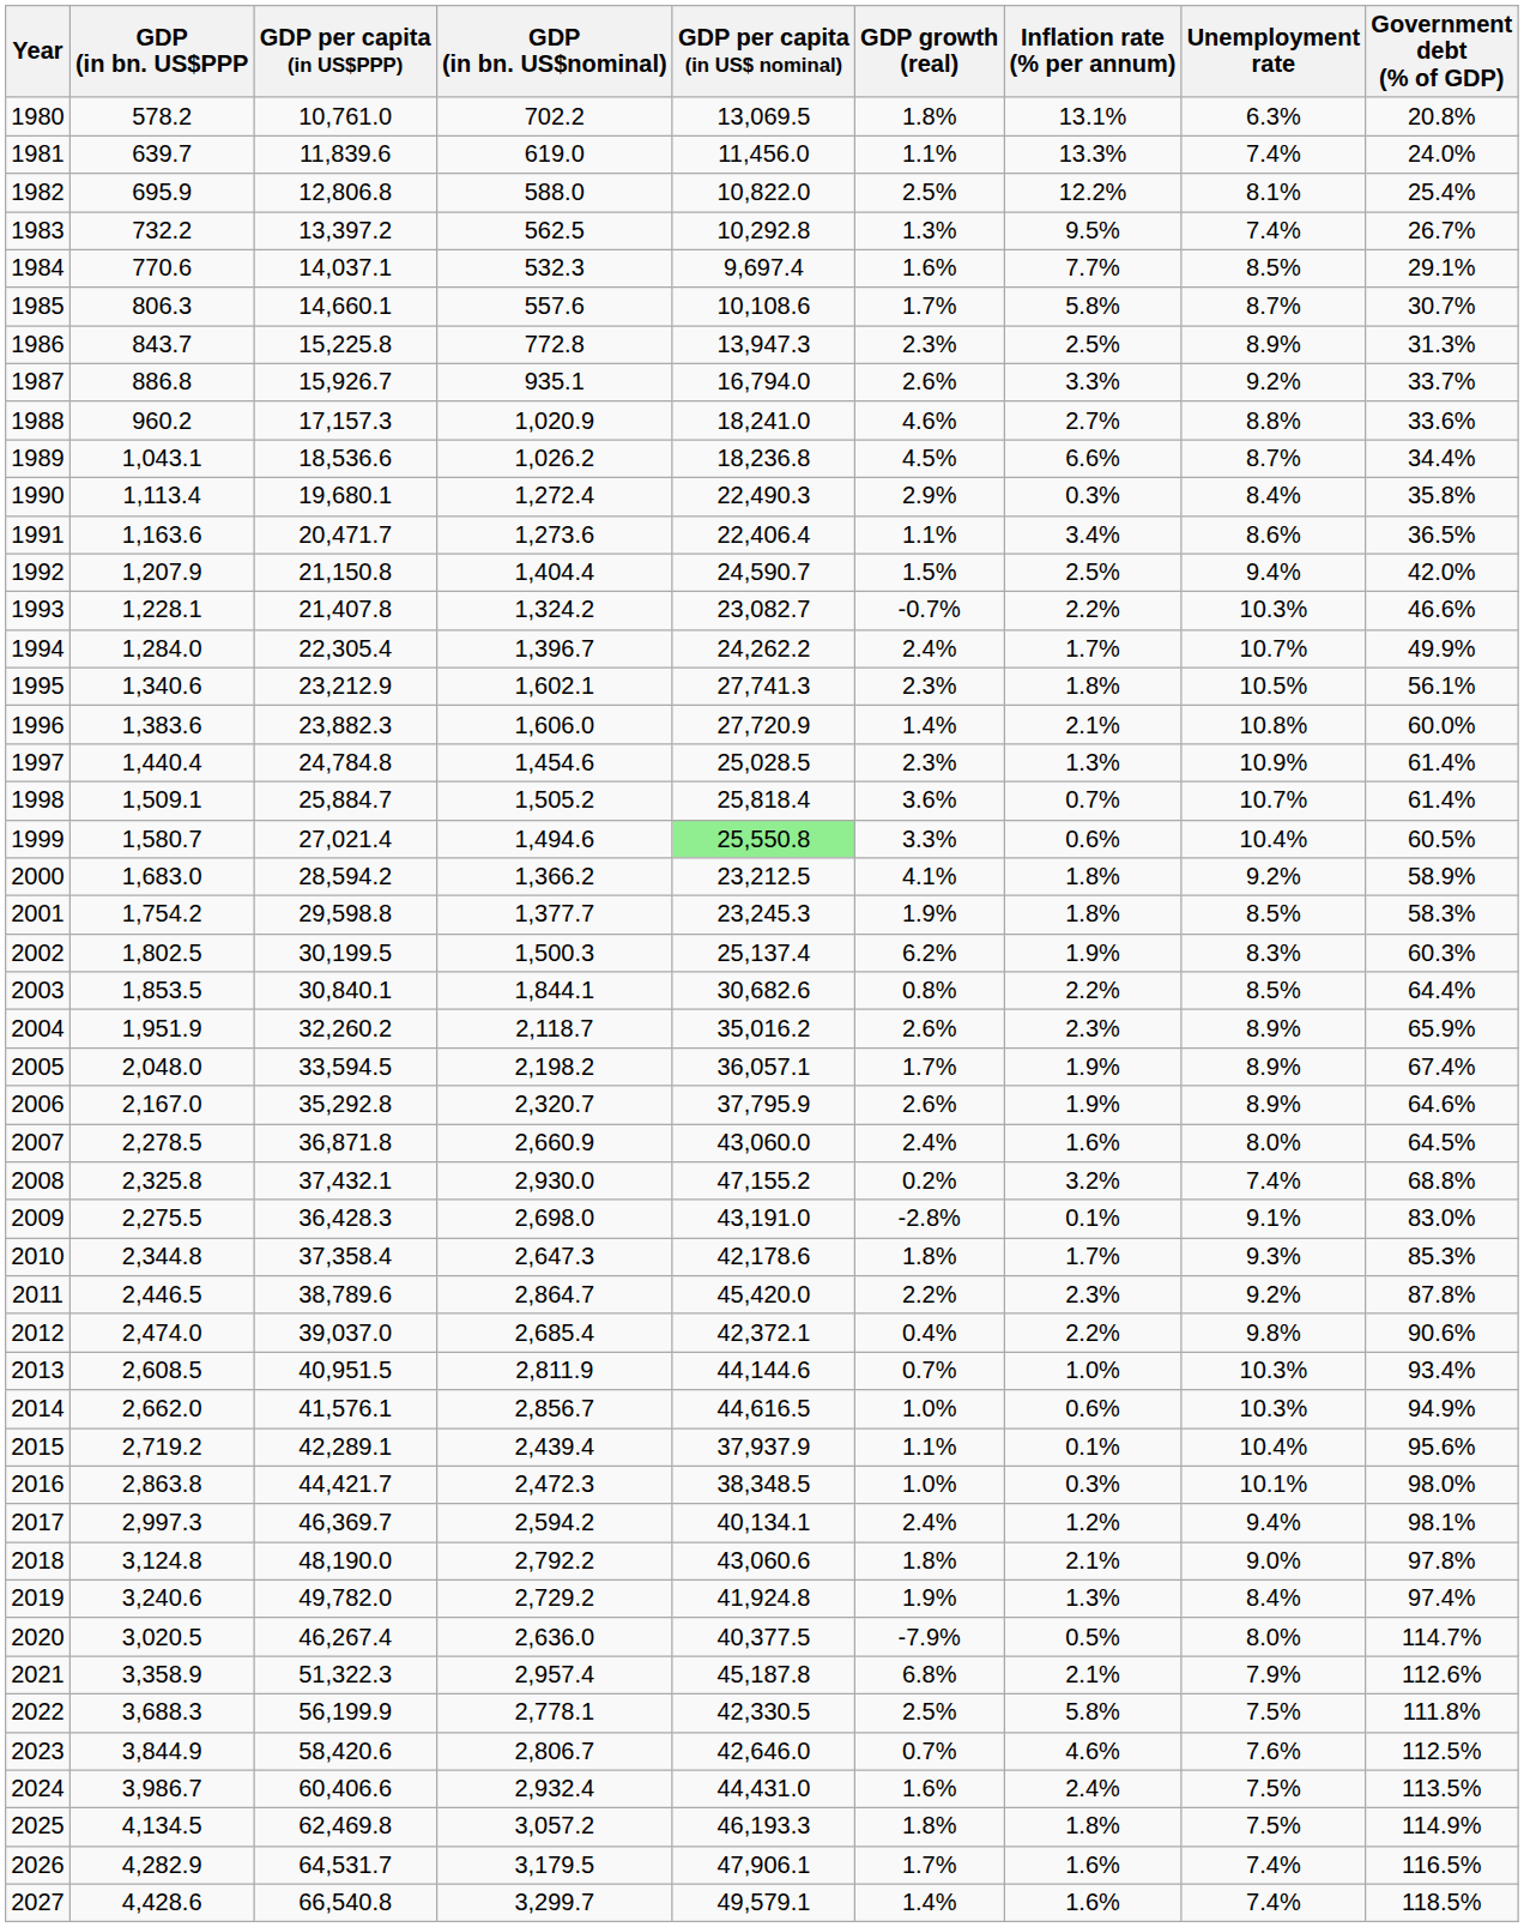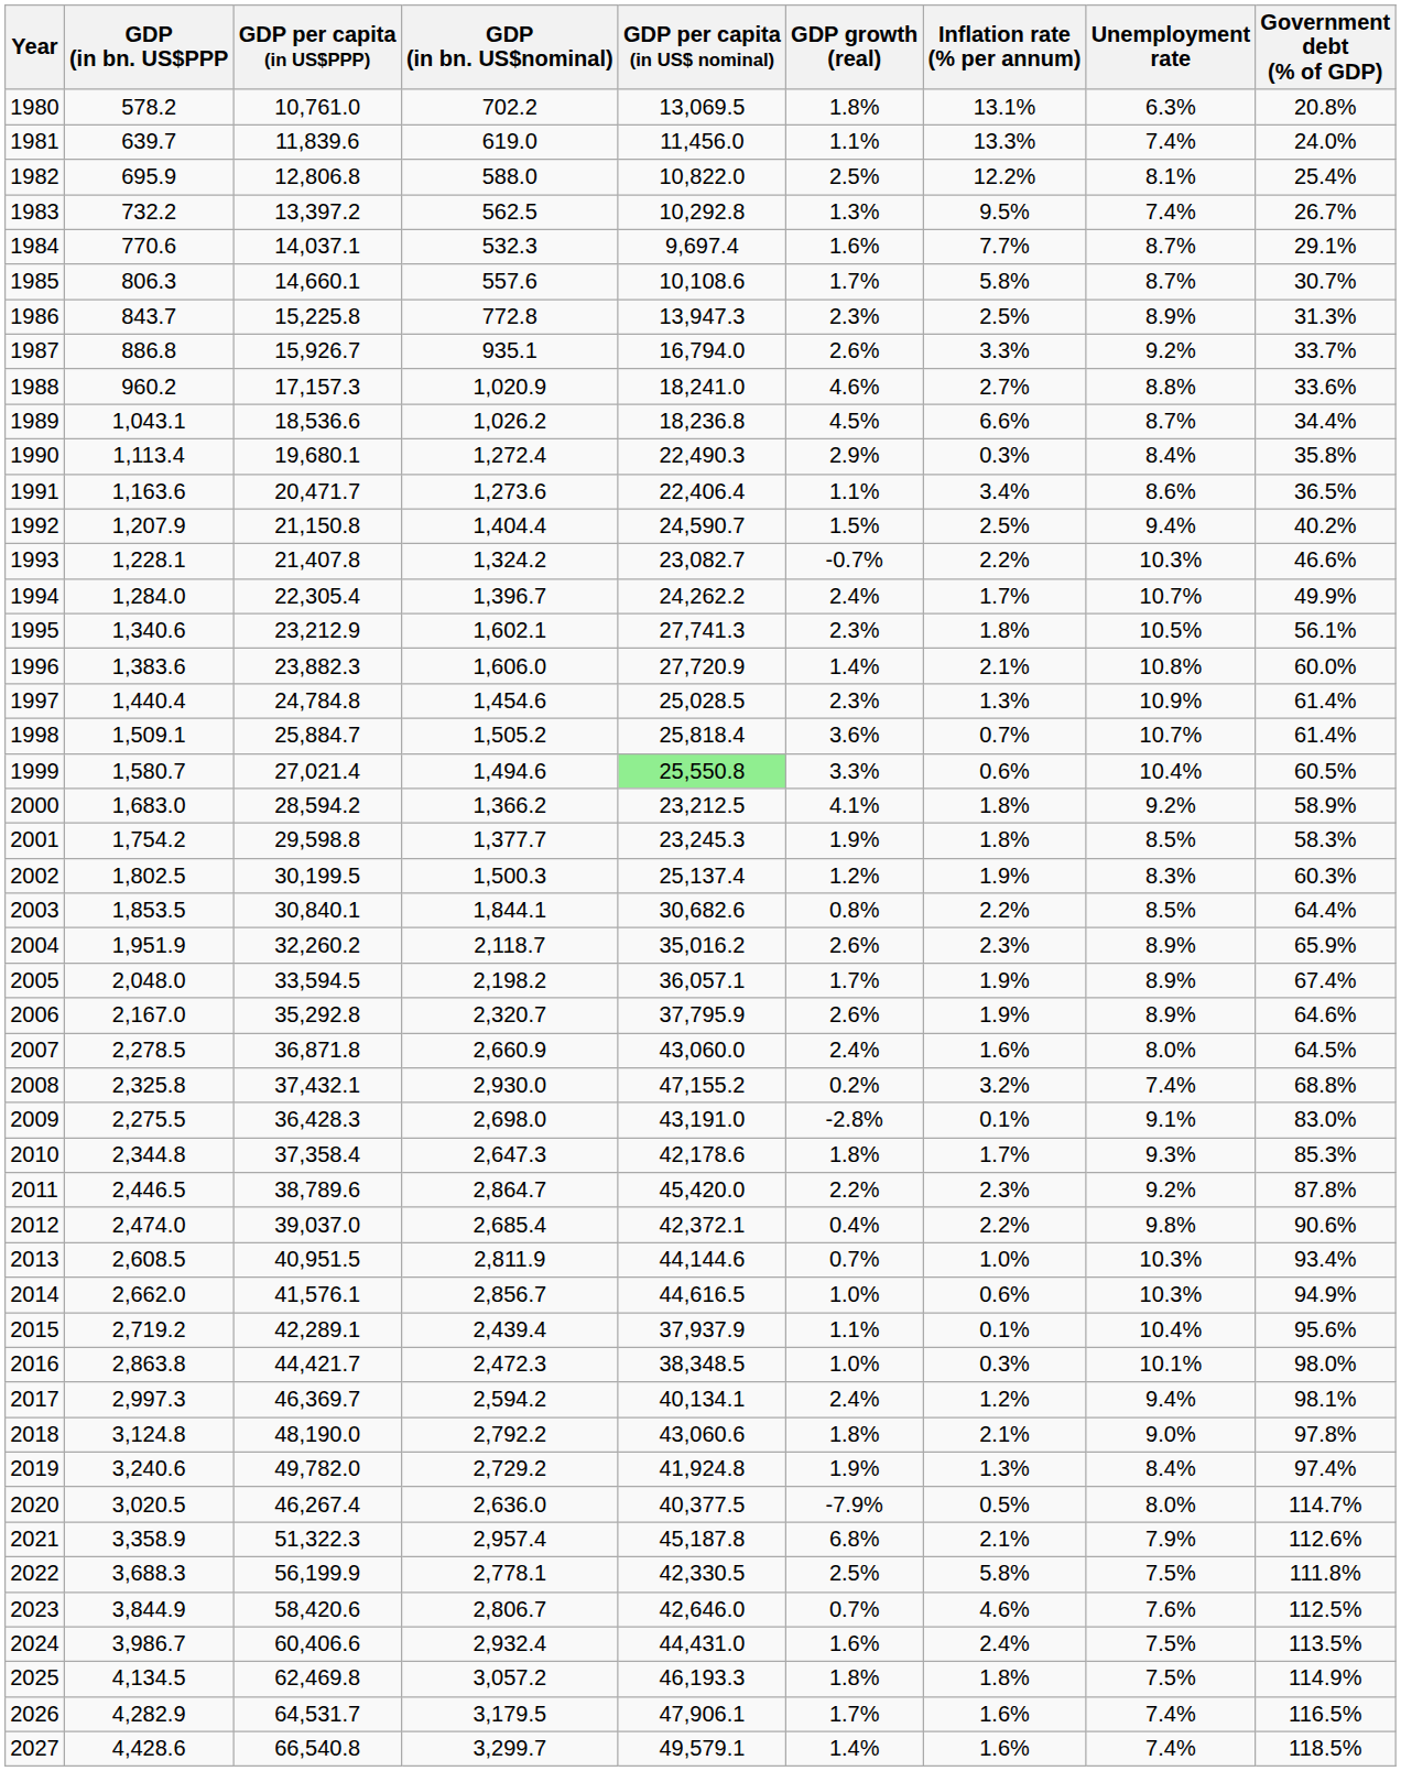 <table class="wikitable sortable sticky-header" style="text-align:center;">
 <tr>
 <th>Year</th>
 <th>GDP<br>(in bn. US$PPP</th>
 <th><strong>GDP per capita</strong><br><small>(in US$PPP)</small></th>
 <th><strong>GDP</strong><br><strong>(in bn. US$nominal)</strong></th>
 <th><strong>GDP per capita</strong><br><small>(in US$ nominal)</small></th>
 <th>GDP growth<br>(real)</th>
 <th>Inflation rate<br>(% per annum)</th>
 <th>Unemployment<br>rate</th>
 <th>Government<br>debt<br>(% of GDP)</th>
 </tr>
 <tr>
 <td>1980</td>
 <td>578.2</td>
 <td>10,761.0</td>
 <td>702.2</td>
 <td>13,069.5</td>
 <td>1.8%</td>
 <td>13.1%</td>
 <td>6.3%</td>
 <td>20.8%</td>
 </tr>
 <tr>
 <td>1981</td>
 <td>639.7</td>
 <td>11,839.6</td>
 <td>619.0</td>
 <td>11,456.0</td>
 <td>1.1%</td>
 <td>13.3%</td>
 <td>7.4%</td>
 <td>24.0%</td>
 </tr>
 <tr>
 <td>1982</td>
 <td>695.9</td>
 <td>12,806.8</td>
 <td>588.0</td>
 <td>10,822.0</td>
 <td>2.5%</td>
 <td>12.2%</td>
 <td>8.1%</td>
 <td>25.4%</td>
 </tr>
 <tr>
 <td>1983</td>
 <td>732.2</td>
 <td>13,397.2</td>
 <td>562.5</td>
 <td>10,292.8</td>
 <td>1.3%</td>
 <td>9.5%</td>
 <td>7.4%</td>
 <td>26.7%</td>
 </tr>
 <tr>
 <td>1984</td>
 <td>770.6</td>
 <td>14,037.1</td>
 <td>532.3</td>
 <td>9,697.4</td>
 <td>1.6%</td>
 <td>7.7%</td>
-<td>8.5%</td>
+<td>8.7%</td>
 <td>29.1%</td>
 </tr>
 <tr>
 <td>1985</td>
 <td>806.3</td>
 <td>14,660.1</td>
 <td>557.6</td>
 <td>10,108.6</td>
 <td>1.7%</td>
 <td>5.8%</td>
 <td>8.7%</td>
 <td>30.7%</td>
 </tr>
 <tr>
 <td>1986</td>
 <td>843.7</td>
 <td>15,225.8</td>
 <td>772.8</td>
 <td>13,947.3</td>
 <td>2.3%</td>
 <td>2.5%</td>
 <td>8.9%</td>
 <td>31.3%</td>
 </tr>
 <tr>
 <td>1987</td>
 <td>886.8</td>
 <td>15,926.7</td>
 <td>935.1</td>
 <td>16,794.0</td>
 <td>2.6%</td>
 <td>3.3%</td>
 <td>9.2%</td>
 <td>33.7%</td>
 </tr>
 <tr>
 <td>1988</td>
 <td>960.2</td>
 <td>17,157.3</td>
 <td>1,020.9</td>
 <td>18,241.0</td>
 <td>4.6%</td>
 <td>2.7%</td>
 <td>8.8%</td>
 <td>33.6%</td>
 </tr>
 <tr>
 <td>1989</td>
 <td>1,043.1</td>
 <td>18,536.6</td>
 <td>1,026.2</td>
 <td>18,236.8</td>
 <td>4.5%</td>
 <td>6.6%</td>
 <td>8.7%</td>
 <td>34.4%</td>
 </tr>
 <tr>
 <td>1990</td>
 <td>1,113.4</td>
 <td>19,680.1</td>
 <td>1,272.4</td>
 <td>22,490.3</td>
 <td>2.9%</td>
 <td>0.3%</td>
 <td>8.4%</td>
 <td>35.8%</td>
 </tr>
 <tr>
 <td>1991</td>
 <td>1,163.6</td>
 <td>20,471.7</td>
 <td>1,273.6</td>
 <td>22,406.4</td>
 <td>1.1%</td>
 <td>3.4%</td>
 <td>8.6%</td>
 <td>36.5%</td>
 </tr>
 <tr>
 <td>1992</td>
 <td>1,207.9</td>
 <td>21,150.8</td>
 <td>1,404.4</td>
 <td>24,590.7</td>
 <td>1.5%</td>
 <td>2.5%</td>
 <td>9.4%</td>
-<td>42.0%</td>
+<td>40.2%</td>
 </tr>
 <tr>
 <td>1993</td>
 <td>1,228.1</td>
 <td>21,407.8</td>
 <td>1,324.2</td>
 <td>23,082.7</td>
 <td>-0.7%</td>
 <td>2.2%</td>
 <td>10.3%</td>
 <td>46.6%</td>
 </tr>
 <tr>
 <td>1994</td>
 <td>1,284.0</td>
 <td>22,305.4</td>
 <td>1,396.7</td>
 <td>24,262.2</td>
 <td>2.4%</td>
 <td>1.7%</td>
 <td>10.7%</td>
 <td>49.9%</td>
 </tr>
 <tr>
 <td>1995</td>
 <td>1,340.6</td>
 <td>23,212.9</td>
 <td>1,602.1</td>
 <td>27,741.3</td>
 <td>2.3%</td>
 <td>1.8%</td>
 <td>10.5%</td>
 <td>56.1%</td>
 </tr>
 <tr>
 <td>1996</td>
 <td>1,383.6</td>
 <td>23,882.3</td>
 <td>1,606.0</td>
 <td>27,720.9</td>
 <td>1.4%</td>
 <td>2.1%</td>
 <td>10.8%</td>
 <td>60.0%</td>
 </tr>
 <tr>
 <td>1997</td>
 <td>1,440.4</td>
 <td>24,784.8</td>
 <td>1,454.6</td>
 <td>25,028.5</td>
 <td>2.3%</td>
 <td>1.3%</td>
 <td>10.9%</td>
 <td>61.4%</td>
 </tr>
 <tr>
 <td>1998</td>
 <td>1,509.1</td>
 <td>25,884.7</td>
 <td>1,505.2</td>
 <td>25,818.4</td>
 <td>3.6%</td>
 <td>0.7%</td>
 <td>10.7%</td>
 <td>61.4%</td>
 </tr>
 <tr>
 <td>1999</td>
 <td>1,580.7</td>
 <td>27,021.4</td>
 <td>1,494.6</td>
 <td style="background: lightgreen;">25,550.8</td>
 <td>3.3%</td>
 <td>0.6%</td>
 <td>10.4%</td>
 <td>60.5%</td>
 </tr>
 <tr>
 <td>2000</td>
 <td>1,683.0</td>
 <td>28,594.2</td>
 <td>1,366.2</td>
 <td>23,212.5</td>
 <td>4.1%</td>
 <td>1.8%</td>
 <td>9.2%</td>
 <td>58.9%</td>
 </tr>
 <tr>
 <td>2001</td>
 <td>1,754.2</td>
 <td>29,598.8</td>
 <td>1,377.7</td>
 <td>23,245.3</td>
 <td>1.9%</td>
 <td>1.8%</td>
 <td>8.5%</td>
 <td>58.3%</td>
 </tr>
 <tr>
 <td>2002</td>
 <td>1,802.5</td>
 <td>30,199.5</td>
 <td>1,500.3</td>
 <td>25,137.4</td>
-<td>6.2%</td>
+<td>1.2%</td>
 <td>1.9%</td>
 <td>8.3%</td>
 <td>60.3%</td>
 </tr>
 <tr>
 <td>2003</td>
 <td>1,853.5</td>
 <td>30,840.1</td>
 <td>1,844.1</td>
 <td>30,682.6</td>
 <td>0.8%</td>
 <td>2.2%</td>
 <td>8.5%</td>
 <td>64.4%</td>
 </tr>
 <tr>
 <td>2004</td>
 <td>1,951.9</td>
 <td>32,260.2</td>
 <td>2,118.7</td>
 <td>35,016.2</td>
 <td>2.6%</td>
 <td>2.3%</td>
 <td>8.9%</td>
 <td>65.9%</td>
 </tr>
 <tr>
 <td>2005</td>
 <td>2,048.0</td>
 <td>33,594.5</td>
 <td>2,198.2</td>
 <td>36,057.1</td>
 <td>1.7%</td>
 <td>1.9%</td>
 <td>8.9%</td>
 <td>67.4%</td>
 </tr>
 <tr>
 <td>2006</td>
 <td>2,167.0</td>
 <td>35,292.8</td>
 <td>2,320.7</td>
 <td>37,795.9</td>
 <td>2.6%</td>
 <td>1.9%</td>
 <td>8.9%</td>
 <td>64.6%</td>
 </tr>
 <tr>
 <td>2007</td>
 <td>2,278.5</td>
 <td>36,871.8</td>
 <td>2,660.9</td>
 <td>43,060.0</td>
 <td>2.4%</td>
 <td>1.6%</td>
 <td>8.0%</td>
 <td>64.5%</td>
 </tr>
 <tr>
 <td>2008</td>
 <td>2,325.8</td>
 <td>37,432.1</td>
 <td>2,930.0</td>
 <td>47,155.2</td>
 <td>0.2%</td>
 <td>3.2%</td>
 <td>7.4%</td>
 <td>68.8%</td>
 </tr>
 <tr>
 <td>2009</td>
 <td>2,275.5</td>
 <td>36,428.3</td>
 <td>2,698.0</td>
 <td>43,191.0</td>
 <td>-2.8%</td>
 <td>0.1%</td>
 <td>9.1%</td>
 <td>83.0%</td>
 </tr>
 <tr>
 <td>2010</td>
 <td>2,344.8</td>
 <td>37,358.4</td>
 <td>2,647.3</td>
 <td>42,178.6</td>
 <td>1.8%</td>
 <td>1.7%</td>
 <td>9.3%</td>
 <td>85.3%</td>
 </tr>
 <tr>
 <td>2011</td>
 <td>2,446.5</td>
 <td>38,789.6</td>
 <td>2,864.7</td>
 <td>45,420.0</td>
 <td>2.2%</td>
 <td>2.3%</td>
 <td>9.2%</td>
 <td>87.8%</td>
 </tr>
 <tr>
 <td>2012</td>
 <td>2,474.0</td>
 <td>39,037.0</td>
 <td>2,685.4</td>
 <td>42,372.1</td>
 <td>0.4%</td>
 <td>2.2%</td>
 <td>9.8%</td>
 <td>90.6%</td>
 </tr>
 <tr>
 <td>2013</td>
 <td>2,608.5</td>
 <td>40,951.5</td>
 <td>2,811.9</td>
 <td>44,144.6</td>
 <td>0.7%</td>
 <td>1.0%</td>
 <td>10.3%</td>
 <td>93.4%</td>
 </tr>
 <tr>
 <td>2014</td>
 <td>2,662.0</td>
 <td>41,576.1</td>
 <td>2,856.7</td>
 <td>44,616.5</td>
 <td>1.0%</td>
 <td>0.6%</td>
 <td>10.3%</td>
 <td>94.9%</td>
 </tr>
 <tr>
 <td>2015</td>
 <td>2,719.2</td>
 <td>42,289.1</td>
 <td>2,439.4</td>
 <td>37,937.9</td>
 <td>1.1%</td>
 <td>0.1%</td>
 <td>10.4%</td>
 <td>95.6%</td>
 </tr>
 <tr>
 <td>2016</td>
 <td>2,863.8</td>
 <td>44,421.7</td>
 <td>2,472.3</td>
 <td>38,348.5</td>
 <td>1.0%</td>
 <td>0.3%</td>
 <td>10.1%</td>
 <td>98.0%</td>
 </tr>
 <tr>
 <td>2017</td>
 <td>2,997.3</td>
 <td>46,369.7</td>
 <td>2,594.2</td>
 <td>40,134.1</td>
 <td>2.4%</td>
 <td>1.2%</td>
 <td>9.4%</td>
 <td>98.1%</td>
 </tr>
 <tr>
 <td>2018</td>
 <td>3,124.8</td>
 <td>48,190.0</td>
 <td>2,792.2</td>
 <td>43,060.6</td>
 <td>1.8%</td>
 <td>2.1%</td>
 <td>9.0%</td>
 <td>97.8%</td>
 </tr>
 <tr>
 <td>2019</td>
 <td>3,240.6</td>
 <td>49,782.0</td>
 <td>2,729.2</td>
 <td>41,924.8</td>
 <td>1.9%</td>
 <td>1.3%</td>
 <td>8.4%</td>
 <td>97.4%</td>
 </tr>
 <tr>
 <td>2020</td>
 <td>3,020.5</td>
 <td>46,267.4</td>
 <td>2,636.0</td>
 <td>40,377.5</td>
 <td>-7.9%</td>
 <td>0.5%</td>
 <td>8.0%</td>
 <td>114.7%</td>
 </tr>
 <tr>
 <td>2021</td>
 <td>3,358.9</td>
 <td>51,322.3</td>
 <td>2,957.4</td>
 <td>45,187.8</td>
 <td>6.8%</td>
 <td>2.1%</td>
 <td>7.9%</td>
 <td>112.6%</td>
 </tr>
 <tr>
 <td>2022</td>
 <td>3,688.3</td>
 <td>56,199.9</td>
 <td>2,778.1</td>
 <td>42,330.5</td>
 <td>2.5%</td>
 <td>5.8%</td>
 <td>7.5%</td>
 <td>111.8%</td>
 </tr>
 <tr>
 <td>2023</td>
 <td>3,844.9</td>
 <td>58,420.6</td>
 <td>2,806.7</td>
 <td>42,646.0</td>
 <td>0.7%</td>
 <td>4.6%</td>
 <td>7.6%</td>
 <td>112.5%</td>
 </tr>
 <tr>
 <td>2024</td>
 <td>3,986.7</td>
 <td>60,406.6</td>
 <td>2,932.4</td>
 <td>44,431.0</td>
 <td>1.6%</td>
 <td>2.4%</td>
 <td>7.5%</td>
 <td>113.5%</td>
 </tr>
 <tr>
 <td>2025</td>
 <td>4,134.5</td>
 <td>62,469.8</td>
 <td>3,057.2</td>
 <td>46,193.3</td>
 <td>1.8%</td>
 <td>1.8%</td>
 <td>7.5%</td>
 <td>114.9%</td>
 </tr>
 <tr>
 <td>2026</td>
 <td>4,282.9</td>
 <td>64,531.7</td>
 <td>3,179.5</td>
 <td>47,906.1</td>
 <td>1.7%</td>
 <td>1.6%</td>
 <td>7.4%</td>
 <td>116.5%</td>
 </tr>
 <tr>
 <td>2027</td>
 <td>4,428.6</td>
 <td>66,540.8</td>
 <td>3,299.7</td>
 <td>49,579.1</td>
 <td>1.4%</td>
 <td>1.6%</td>
 <td>7.4%</td>
 <td>118.5%</td>
 </tr>
 </table>
